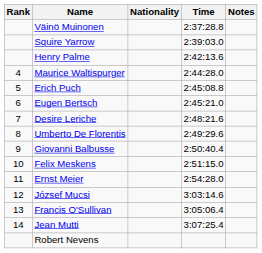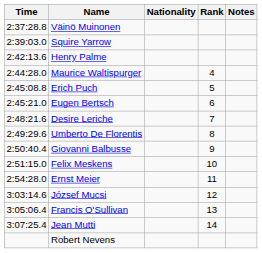 <table class="wikitable sortable" style="text-align:center">
 <tr>
-<th>Rank</th>
+<th>Time</th>
 <th>Name</th>
 <th>Nationality</th>
-<th>Time</th>
+<th>Rank</th>
 <th>Notes</th>
 </tr>
 <tr>
-<td></td>
+<td>2:37:28.8</td>
 <td align=left><a href='#'>Väinö Muinonen</a></td>
 <td align=left></td>
-<td>2:37:28.8</td>
+<td></td>
 <td></td>
 </tr>
 <tr>
-<td></td>
+<td>2:39:03.0</td>
 <td align=left><a href='#'>Squire Yarrow</a></td>
 <td align=left></td>
-<td>2:39:03.0</td>
+<td></td>
 <td></td>
 </tr>
 <tr>
-<td></td>
+<td>2:42:13.6</td>
 <td align=left><a href='#'>Henry Palme</a></td>
 <td align=left></td>
-<td>2:42:13.6</td>
+<td></td>
 <td></td>
 </tr>
 <tr>
-<td>4</td>
+<td>2:44:28.0</td>
 <td align=left><a href='#'>Maurice Waltispurger</a></td>
 <td align=left></td>
-<td>2:44:28.0</td>
+<td>4</td>
 <td></td>
 </tr>
 <tr>
-<td>5</td>
+<td>2:45:08.8</td>
 <td align=left><a href='#'>Erich Puch</a></td>
 <td align=left></td>
-<td>2:45:08.8</td>
+<td>5</td>
 <td></td>
 </tr>
 <tr>
-<td>6</td>
+<td>2:45:21.0</td>
 <td align=left><a href='#'>Eugen Bertsch</a></td>
 <td align=left></td>
-<td>2:45:21.0</td>
+<td>6</td>
 <td></td>
 </tr>
 <tr>
-<td>7</td>
+<td>2:48:21.6</td>
 <td align=left><a href='#'>Desire Leriche</a></td>
 <td align=left></td>
-<td>2:48:21.6</td>
+<td>7</td>
 <td></td>
 </tr>
 <tr>
-<td>8</td>
+<td>2:49:29.6</td>
 <td align=left><a href='#'>Umberto De Florentis</a></td>
 <td align=left></td>
-<td>2:49:29.6</td>
+<td>8</td>
 <td></td>
 </tr>
 <tr>
-<td>9</td>
+<td>2:50:40.4</td>
 <td align=left><a href='#'>Giovanni Balbusse</a></td>
 <td align=left></td>
-<td>2:50:40.4</td>
+<td>9</td>
 <td></td>
 </tr>
 <tr>
-<td>10</td>
+<td>2:51:15.0</td>
 <td align=left><a href='#'>Felix Meskens</a></td>
 <td align=left></td>
-<td>2:51:15.0</td>
+<td>10</td>
 <td></td>
 </tr>
 <tr>
-<td>11</td>
+<td>2:54:28.0</td>
 <td align=left><a href='#'>Ernst Meier</a></td>
 <td align=left></td>
-<td>2:54:28.0</td>
+<td>11</td>
 <td></td>
 </tr>
 <tr>
-<td>12</td>
+<td>3:03:14.6</td>
 <td align=left><a href='#'>József Mucsi</a></td>
 <td align=left></td>
-<td>3:03:14.6</td>
+<td>12</td>
 <td></td>
 </tr>
 <tr>
-<td>13</td>
+<td>3:05:06.4</td>
 <td align=left><a href='#'>Francis O'Sullivan</a></td>
 <td align=left></td>
-<td>3:05:06.4</td>
+<td>13</td>
 <td></td>
 </tr>
 <tr>
-<td>14</td>
+<td>3:07:25.4</td>
 <td align=left><a href='#'>Jean Mutti</a></td>
 <td align=left></td>
-<td>3:07:25.4</td>
+<td>14</td>
 <td></td>
 </tr>
 <tr>
 <td></td>
 <td align=left>Robert Nevens</td>
 <td align=left></td>
 <td></td>
 <td></td>
 </tr>
 </table>
